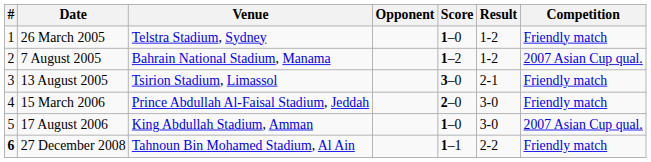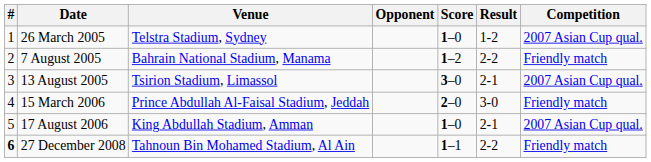 <table class="wikitable">
 <tr>
 <th>#</th>
 <th>Date</th>
 <th>Venue</th>
 <th>Opponent</th>
 <th>Score</th>
 <th>Result</th>
 <th>Competition</th>
 </tr>
 <tr>
 <td>1</td>
 <td>26 March 2005</td>
 <td><a href='#'>Telstra Stadium</a>, <a href='#'>Sydney</a></td>
 <td></td>
 <td><strong>1</strong>–0</td>
 <td>1-2</td>
-<td><a href='#'>Friendly match</a></td>
+<td><a href='#'>2007 Asian Cup qual.</a></td>
 </tr>
 <tr>
 <td>2</td>
 <td>7 August 2005</td>
 <td><a href='#'>Bahrain National Stadium</a>, <a href='#'>Manama</a></td>
 <td></td>
 <td><strong>1</strong>–2</td>
-<td>1-2</td>
-<td><a href='#'>2007 Asian Cup qual.</a></td>
+<td>2-2</td>
+<td><a href='#'>Friendly match</a></td>
 </tr>
 <tr>
 <td>3</td>
 <td>13 August 2005</td>
 <td><a href='#'>Tsirion Stadium</a>, <a href='#'>Limassol</a></td>
 <td></td>
 <td><strong>3</strong>–0</td>
 <td>2-1</td>
-<td><a href='#'>Friendly match</a></td>
+<td><a href='#'>2007 Asian Cup qual.</a></td>
 </tr>
 <tr>
 <td>4</td>
 <td>15 March 2006</td>
 <td><a href='#'>Prince Abdullah Al-Faisal Stadium</a>, <a href='#'>Jeddah</a></td>
 <td></td>
 <td><strong>2</strong>–0</td>
 <td>3-0</td>
 <td><a href='#'>Friendly match</a></td>
 </tr>
 <tr>
 <td>5</td>
 <td>17 August 2006</td>
 <td><a href='#'>King Abdullah Stadium</a>, <a href='#'>Amman</a></td>
 <td></td>
 <td><strong>1</strong>–0</td>
-<td>3-0</td>
+<td>2-1</td>
 <td><a href='#'>2007 Asian Cup qual.</a></td>
 </tr>
 <tr>
 <td><strong>6</strong></td>
 <td>27 December 2008</td>
 <td><a href='#'>Tahnoun Bin Mohamed Stadium</a>, <a href='#'>Al Ain</a></td>
 <td></td>
 <td><strong>1</strong>–1</td>
 <td>2-2</td>
 <td><a href='#'>Friendly match</a></td>
 </tr>
 </table>
